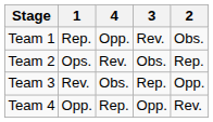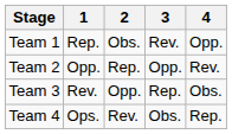 <table class="wikitable">
 <tr>
 <th>Stage</th>
 <th>1</th>
+<th>2</th>
+<th>3</th>
 <th>4</th>
-<th>3</th>
-<th>2</th>
 </tr>
 <tr valign="top">
 <td>Team 1</td>
 <td>Rep.</td>
+<td>Obs.</td>
+<td>Rev.</td>
+<td>Opp.</td>
+</tr>
+<tr valign="top">
+<td>Team 2</td>
+<td>Opp.</td>
+<td>Rep.</td>
 <td>Opp.</td>
 <td>Rev.</td>
+</tr>
+<tr valign="top">
+<td>Team 3</td>
+<td>Rev.</td>
+<td>Opp.</td>
+<td>Rep.</td>
 <td>Obs.</td>
 </tr>
 <tr valign="top">
-<td>Team 2</td>
+<td>Team 4</td>
 <td>Ops.</td>
 <td>Rev.</td>
 <td>Obs.</td>
 <td>Rep.</td>
 </tr>
-<tr valign="top">
-<td>Team 3</td>
-<td>Rev.</td>
-<td>Obs.</td>
-<td>Rep.</td>
-<td>Opp.</td>
-</tr>
-<tr valign="top">
-<td>Team 4</td>
-<td>Opp.</td>
-<td>Rep.</td>
-<td>Opp.</td>
-<td>Rev.</td>
-</tr>
 </table>
